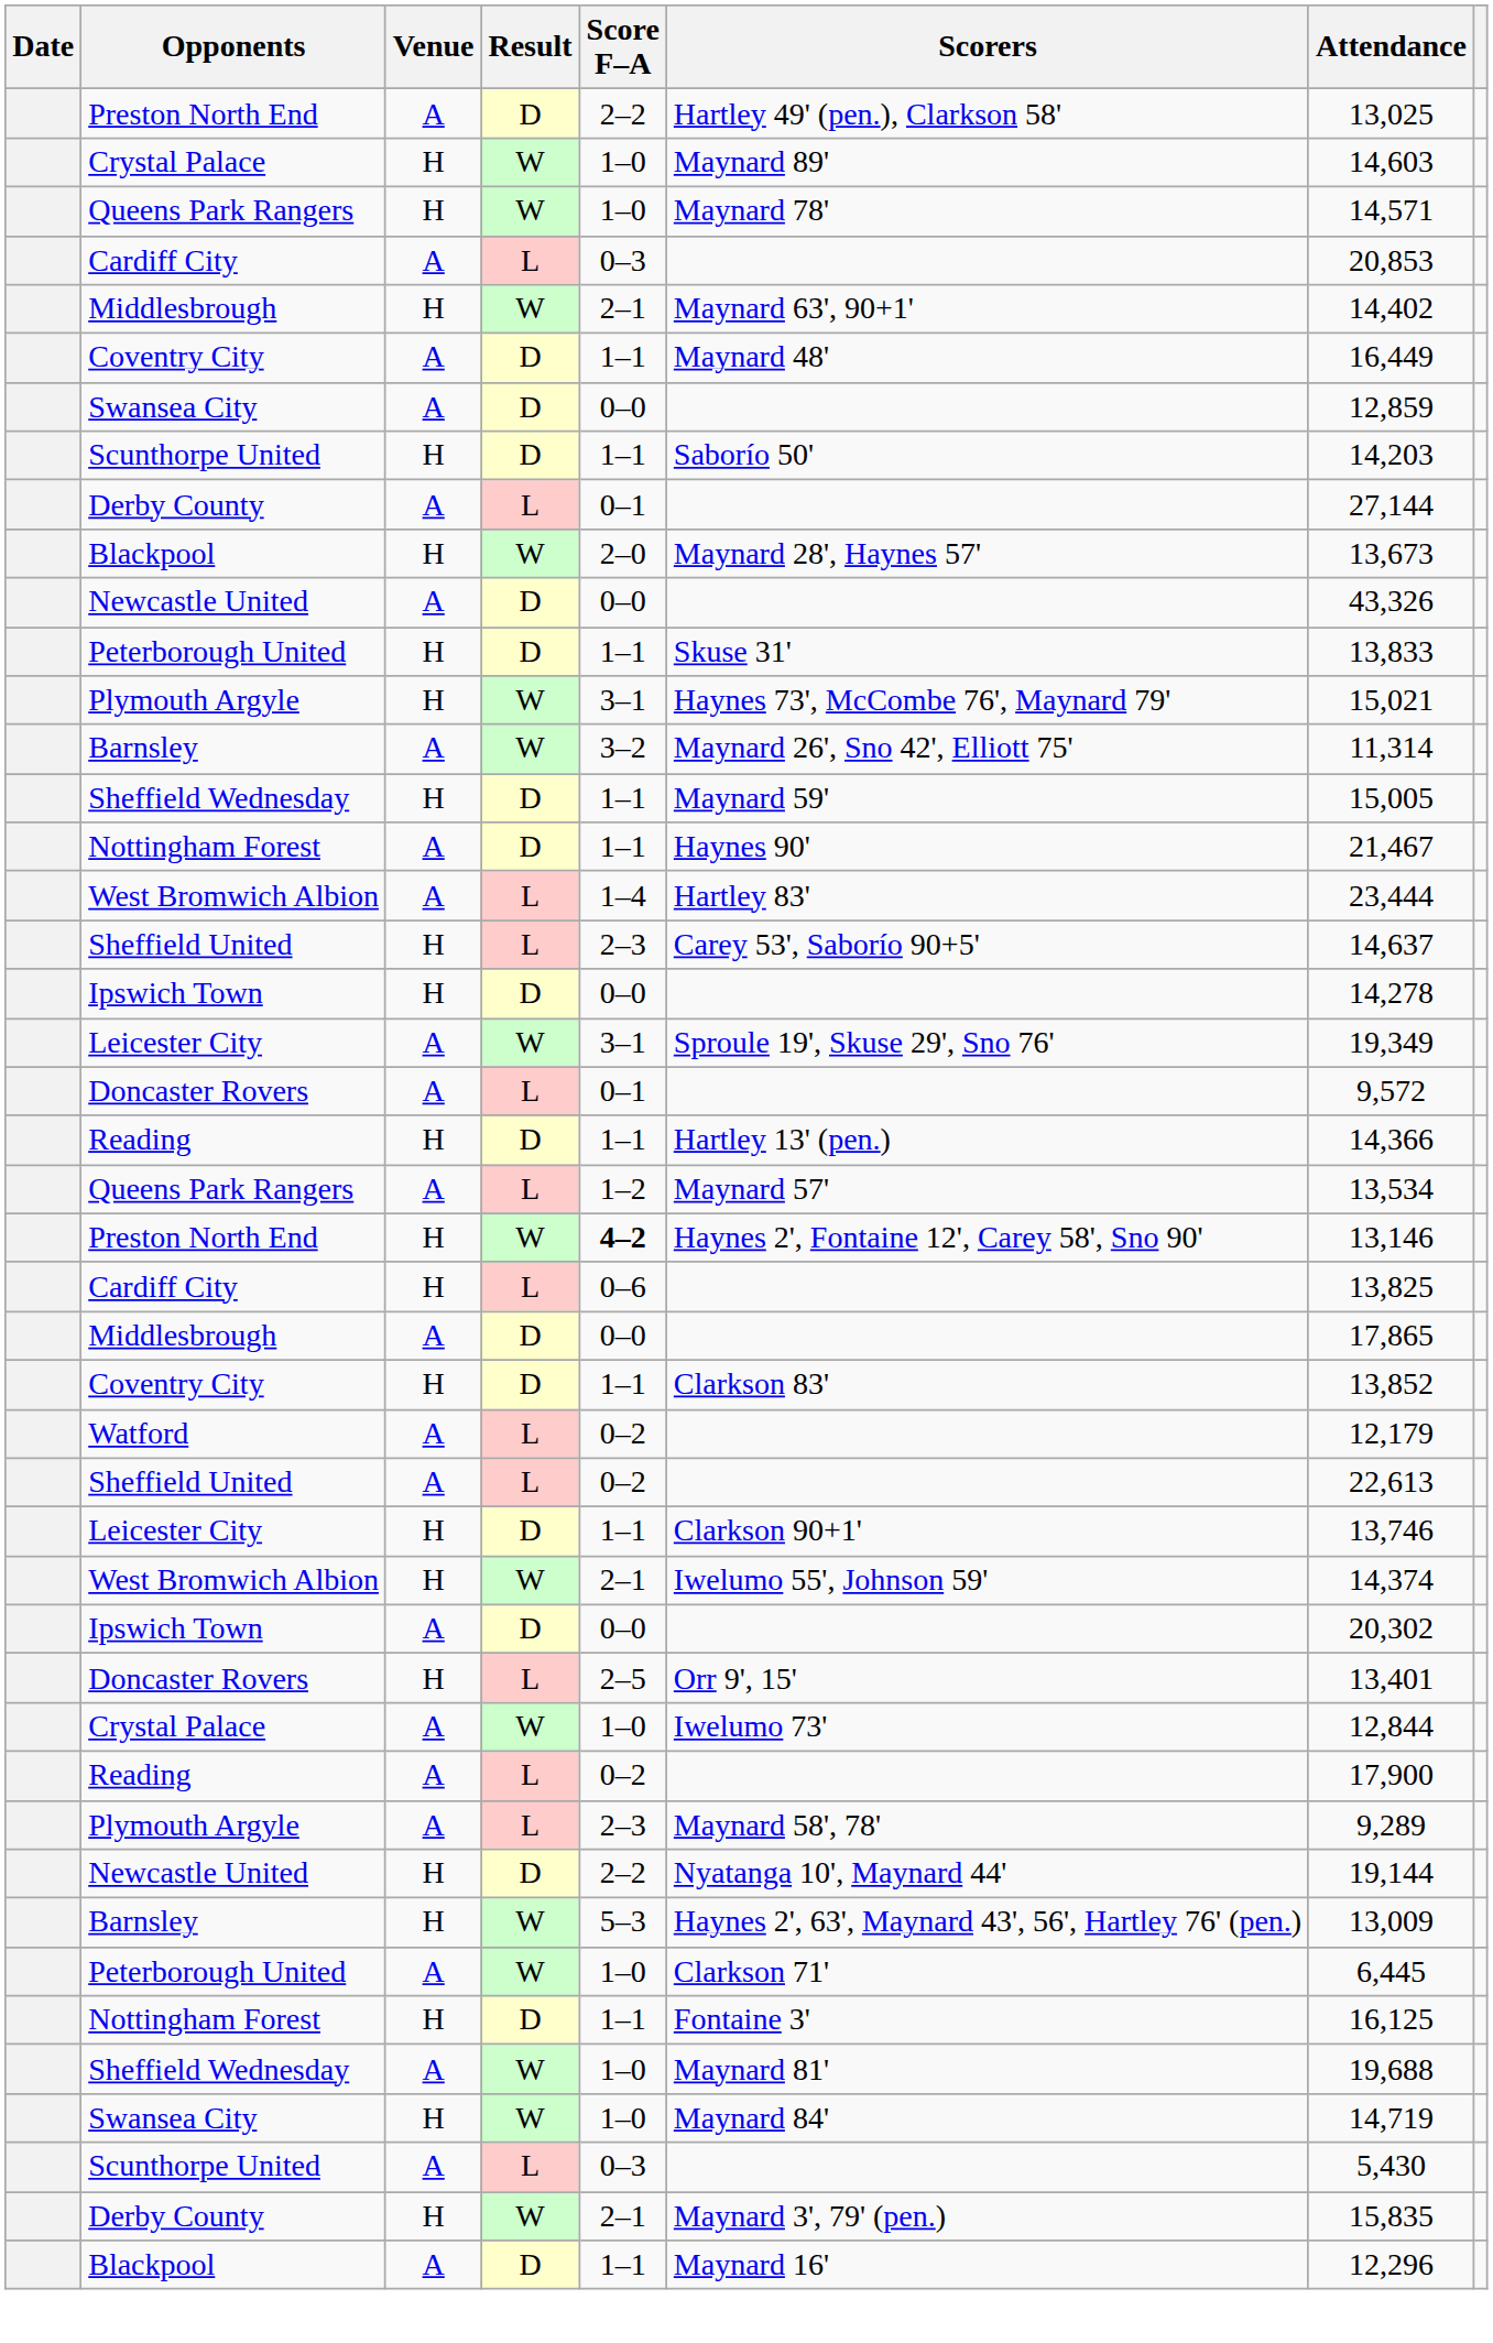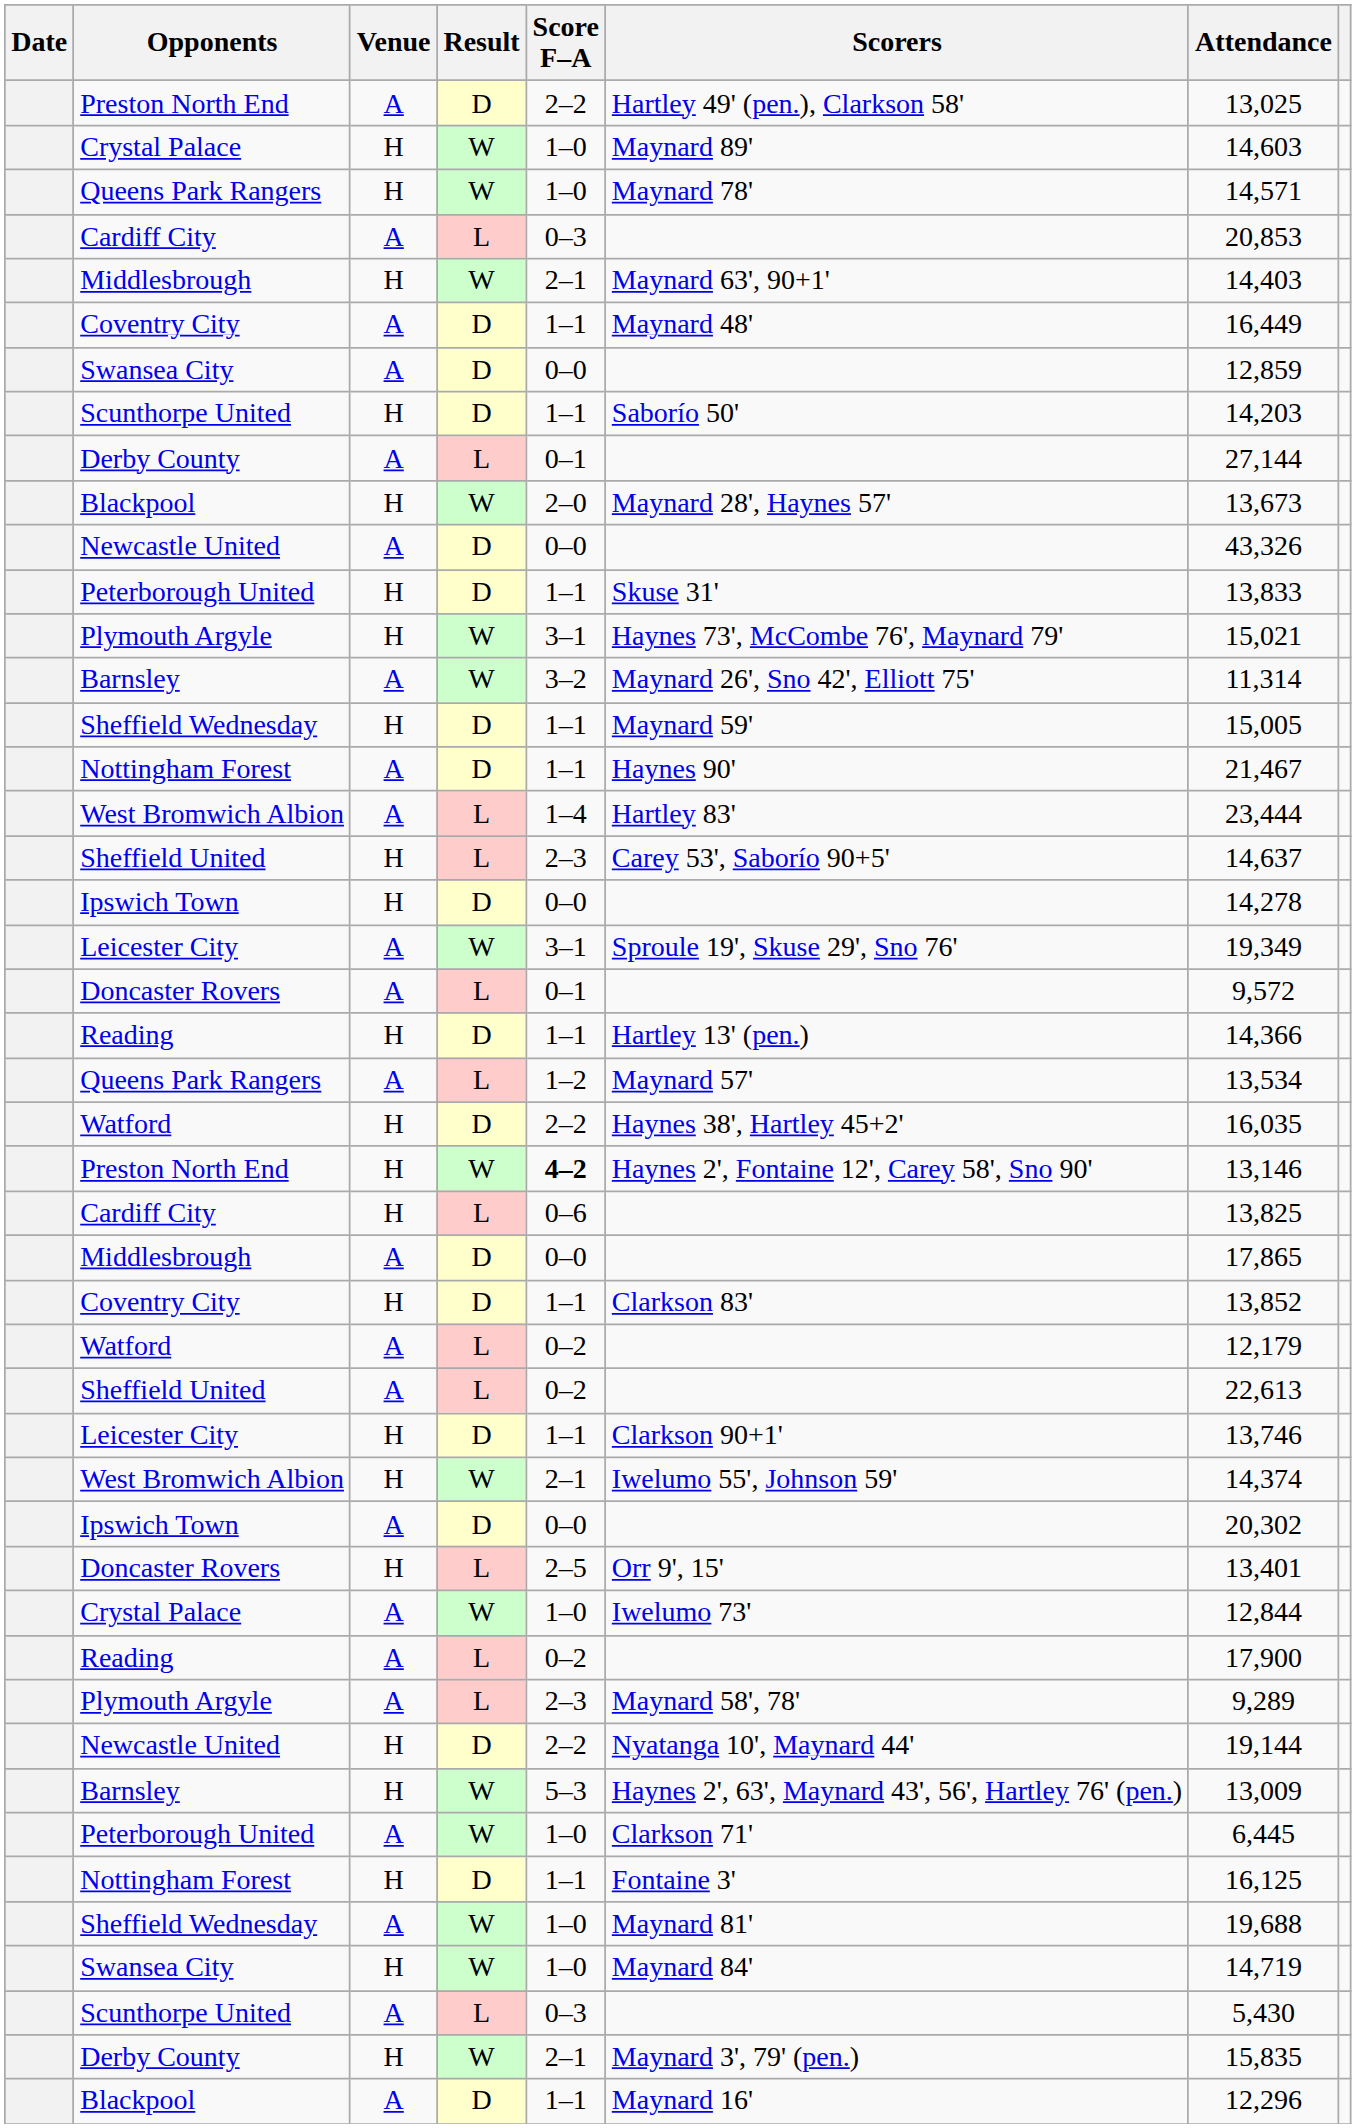 <table class="wikitable plainrowheaders sortable" style="text-align:center">
 <tr>
 <th scope="col">Date</th>
 <th scope="col">Opponents</th>
 <th scope="col">Venue</th>
 <th scope="col">Result</th>
 <th scope="col">Score<br>F–A</th>
 <th scope="col" class="unsortable">Scorers</th>
 <th scope="col">Attendance</th>
 <th scope="col" class="unsortable"></th>
 </tr>
 <tr>
 <th scope=row></th>
 <td align=left><a href='#'>Preston North End</a></td>
 <td><a href='#'>A</a></td>
 <td bgcolor="#ffc">D</td>
 <td>2–2</td>
 <td align=left><a href='#'>Hartley</a> 49' (<a href='#'>pen.</a>), <a href='#'>Clarkson</a> 58'</td>
 <td>13,025</td>
 <td></td>
 </tr>
 <tr>
 <th scope=row></th>
 <td align=left><a href='#'>Crystal Palace</a></td>
 <td>H</td>
 <td bgcolor="#cfc">W</td>
 <td>1–0</td>
 <td align=left><a href='#'>Maynard</a> 89'</td>
 <td>14,603</td>
 <td></td>
 </tr>
 <tr>
 <th scope=row></th>
 <td align=left><a href='#'>Queens Park Rangers</a></td>
 <td>H</td>
 <td bgcolor="#cfc">W</td>
 <td>1–0</td>
 <td align=left><a href='#'>Maynard</a> 78'</td>
 <td>14,571</td>
 <td></td>
 </tr>
 <tr>
 <th scope=row></th>
 <td align=left><a href='#'>Cardiff City</a></td>
 <td><a href='#'>A</a></td>
 <td bgcolor="#fcc">L</td>
 <td>0–3</td>
 <td></td>
 <td>20,853</td>
 <td></td>
 </tr>
 <tr>
 <th scope=row></th>
 <td align=left><a href='#'>Middlesbrough</a></td>
 <td>H</td>
 <td bgcolor="#cfc">W</td>
 <td>2–1</td>
 <td align=left><a href='#'>Maynard</a> 63', 90+1'</td>
-<td>14,402</td>
+<td>14,403</td>
 <td></td>
 </tr>
 <tr>
 <th scope=row></th>
 <td align=left><a href='#'>Coventry City</a></td>
 <td><a href='#'>A</a></td>
 <td bgcolor="#ffc">D</td>
 <td>1–1</td>
 <td align=left><a href='#'>Maynard</a> 48'</td>
 <td>16,449</td>
 <td></td>
 </tr>
 <tr>
 <th scope=row></th>
 <td align=left><a href='#'>Swansea City</a></td>
 <td><a href='#'>A</a></td>
 <td bgcolor="#ffc">D</td>
 <td>0–0</td>
 <td></td>
 <td>12,859</td>
 <td></td>
 </tr>
 <tr>
 <th scope=row></th>
 <td align=left><a href='#'>Scunthorpe United</a></td>
 <td>H</td>
 <td bgcolor="#ffc">D</td>
 <td>1–1</td>
 <td align=left><a href='#'>Saborío</a> 50'</td>
 <td>14,203</td>
 <td></td>
 </tr>
 <tr>
 <th scope=row></th>
 <td align=left><a href='#'>Derby County</a></td>
 <td><a href='#'>A</a></td>
 <td bgcolor="#fcc">L</td>
 <td>0–1</td>
 <td></td>
 <td>27,144</td>
 <td></td>
 </tr>
 <tr>
 <th scope=row></th>
 <td align=left><a href='#'>Blackpool</a></td>
 <td>H</td>
 <td bgcolor="#cfc">W</td>
 <td>2–0</td>
 <td align=left><a href='#'>Maynard</a> 28', <a href='#'>Haynes</a> 57'</td>
 <td>13,673</td>
 <td></td>
 </tr>
 <tr>
 <th scope=row></th>
 <td align=left><a href='#'>Newcastle United</a></td>
 <td><a href='#'>A</a></td>
 <td bgcolor="#ffc">D</td>
 <td>0–0</td>
 <td></td>
 <td>43,326</td>
 <td></td>
 </tr>
 <tr>
 <th scope=row></th>
 <td align=left><a href='#'>Peterborough United</a></td>
 <td>H</td>
 <td bgcolor="#ffc">D</td>
 <td>1–1</td>
 <td align=left><a href='#'>Skuse</a> 31'</td>
 <td>13,833</td>
 <td></td>
 </tr>
 <tr>
 <th scope=row></th>
 <td align=left><a href='#'>Plymouth Argyle</a></td>
 <td>H</td>
 <td bgcolor="#cfc">W</td>
 <td>3–1</td>
 <td align=left><a href='#'>Haynes</a> 73', <a href='#'>McCombe</a> 76', <a href='#'>Maynard</a> 79'</td>
 <td>15,021</td>
 <td></td>
 </tr>
 <tr>
 <th scope=row></th>
 <td align=left><a href='#'>Barnsley</a></td>
 <td><a href='#'>A</a></td>
 <td bgcolor="#cfc">W</td>
 <td>3–2</td>
 <td align=left><a href='#'>Maynard</a> 26', <a href='#'>Sno</a> 42', <a href='#'>Elliott</a> 75'</td>
 <td>11,314</td>
 <td></td>
 </tr>
 <tr>
 <th scope=row></th>
 <td align=left><a href='#'>Sheffield Wednesday</a></td>
 <td>H</td>
 <td bgcolor="#ffc">D</td>
 <td>1–1</td>
 <td align=left><a href='#'>Maynard</a> 59'</td>
 <td>15,005</td>
 <td></td>
 </tr>
 <tr>
 <th scope=row></th>
 <td align=left><a href='#'>Nottingham Forest</a></td>
 <td><a href='#'>A</a></td>
 <td bgcolor="#ffc">D</td>
 <td>1–1</td>
 <td align=left><a href='#'>Haynes</a> 90'</td>
 <td>21,467</td>
 <td></td>
 </tr>
 <tr>
 <th scope=row></th>
 <td align=left><a href='#'>West Bromwich Albion</a></td>
 <td><a href='#'>A</a></td>
 <td bgcolor="#fcc">L</td>
 <td>1–4</td>
 <td align=left><a href='#'>Hartley</a> 83'</td>
 <td>23,444</td>
 <td></td>
 </tr>
 <tr>
 <th scope=row></th>
 <td align=left><a href='#'>Sheffield United</a></td>
 <td>H</td>
 <td bgcolor="#fcc">L</td>
 <td>2–3</td>
 <td align=left><a href='#'>Carey</a> 53', <a href='#'>Saborío</a> 90+5'</td>
 <td>14,637</td>
 <td></td>
 </tr>
 <tr>
 <th scope=row></th>
 <td align=left><a href='#'>Ipswich Town</a></td>
 <td>H</td>
 <td bgcolor="#ffc">D</td>
 <td>0–0</td>
 <td></td>
 <td>14,278</td>
 <td></td>
 </tr>
 <tr>
 <th scope=row></th>
 <td align=left><a href='#'>Leicester City</a></td>
 <td><a href='#'>A</a></td>
 <td bgcolor="#cfc">W</td>
 <td>3–1</td>
 <td align=left><a href='#'>Sproule</a> 19', <a href='#'>Skuse</a> 29', <a href='#'>Sno</a> 76'</td>
 <td>19,349</td>
 <td></td>
 </tr>
 <tr>
 <th scope=row></th>
 <td align=left><a href='#'>Doncaster Rovers</a></td>
 <td><a href='#'>A</a></td>
 <td bgcolor="#fcc">L</td>
 <td>0–1</td>
 <td></td>
 <td>9,572</td>
 <td></td>
 </tr>
 <tr>
 <th scope=row></th>
 <td align=left><a href='#'>Reading</a></td>
 <td>H</td>
 <td bgcolor="#ffc">D</td>
 <td>1–1</td>
 <td align=left><a href='#'>Hartley</a> 13' (<a href='#'>pen.</a>)</td>
 <td>14,366</td>
 <td></td>
 </tr>
 <tr>
 <th scope=row></th>
 <td align=left><a href='#'>Queens Park Rangers</a></td>
 <td><a href='#'>A</a></td>
 <td bgcolor="#fcc">L</td>
 <td>1–2</td>
 <td align=left><a href='#'>Maynard</a> 57'</td>
 <td>13,534</td>
+<td></td>
+</tr>
+<tr>
+<th scope=row></th>
+<td align=left><a href='#'>Watford</a></td>
+<td>H</td>
+<td bgcolor="#ffc">D</td>
+<td>2–2</td>
+<td align=left><a href='#'>Haynes</a> 38', <a href='#'>Hartley</a> 45+2'</td>
+<td>16,035</td>
 <td></td>
 </tr>
 <tr>
 <th scope=row></th>
 <td align=left><a href='#'>Preston North End</a></td>
 <td>H</td>
 <td bgcolor="#cfc">W</td>
 <td><strong>4–2</strong></td>
 <td align=left><a href='#'>Haynes</a> 2', <a href='#'>Fontaine</a> 12', <a href='#'>Carey</a> 58', <a href='#'>Sno</a> 90'</td>
 <td>13,146</td>
 <td></td>
 </tr>
 <tr>
 <th scope=row></th>
 <td align=left><a href='#'>Cardiff City</a></td>
 <td>H</td>
 <td bgcolor="#fcc">L</td>
 <td>0–6</td>
 <td></td>
 <td>13,825</td>
 <td></td>
 </tr>
 <tr>
 <th scope=row></th>
 <td align=left><a href='#'>Middlesbrough</a></td>
 <td><a href='#'>A</a></td>
 <td bgcolor="#ffc">D</td>
 <td>0–0</td>
 <td></td>
 <td>17,865</td>
 <td></td>
 </tr>
 <tr>
 <th scope=row></th>
 <td align=left><a href='#'>Coventry City</a></td>
 <td>H</td>
 <td bgcolor="#ffc">D</td>
 <td>1–1</td>
 <td align=left><a href='#'>Clarkson</a> 83'</td>
 <td>13,852</td>
 <td></td>
 </tr>
 <tr>
 <th scope=row></th>
 <td align=left><a href='#'>Watford</a></td>
 <td><a href='#'>A</a></td>
 <td bgcolor="#fcc">L</td>
 <td>0–2</td>
 <td></td>
 <td>12,179</td>
 <td></td>
 </tr>
 <tr>
 <th scope=row></th>
 <td align=left><a href='#'>Sheffield United</a></td>
 <td><a href='#'>A</a></td>
 <td bgcolor="#fcc">L</td>
 <td>0–2</td>
 <td></td>
 <td>22,613</td>
 <td></td>
 </tr>
 <tr>
 <th scope=row></th>
 <td align=left><a href='#'>Leicester City</a></td>
 <td>H</td>
 <td bgcolor="#ffc">D</td>
 <td>1–1</td>
 <td align=left><a href='#'>Clarkson</a> 90+1'</td>
 <td>13,746</td>
 <td></td>
 </tr>
 <tr>
 <th scope=row></th>
 <td align=left><a href='#'>West Bromwich Albion</a></td>
 <td>H</td>
 <td bgcolor="#cfc">W</td>
 <td>2–1</td>
 <td align=left><a href='#'>Iwelumo</a> 55', <a href='#'>Johnson</a> 59'</td>
 <td>14,374</td>
 <td></td>
 </tr>
 <tr>
 <th scope=row></th>
 <td align=left><a href='#'>Ipswich Town</a></td>
 <td><a href='#'>A</a></td>
 <td bgcolor="#ffc">D</td>
 <td>0–0</td>
 <td></td>
 <td>20,302</td>
 <td></td>
 </tr>
 <tr>
 <th scope=row></th>
 <td align=left><a href='#'>Doncaster Rovers</a></td>
 <td>H</td>
 <td bgcolor="#fcc">L</td>
 <td>2–5</td>
 <td align=left><a href='#'>Orr</a> 9', 15'</td>
 <td>13,401</td>
 <td></td>
 </tr>
 <tr>
 <th scope=row></th>
 <td align=left><a href='#'>Crystal Palace</a></td>
 <td><a href='#'>A</a></td>
 <td bgcolor="#cfc">W</td>
 <td>1–0</td>
 <td align=left><a href='#'>Iwelumo</a> 73'</td>
 <td>12,844</td>
 <td></td>
 </tr>
 <tr>
 <th scope=row></th>
 <td align=left><a href='#'>Reading</a></td>
 <td><a href='#'>A</a></td>
 <td bgcolor="#fcc">L</td>
 <td>0–2</td>
 <td></td>
 <td>17,900</td>
 <td></td>
 </tr>
 <tr>
 <th scope=row></th>
 <td align=left><a href='#'>Plymouth Argyle</a></td>
 <td><a href='#'>A</a></td>
 <td bgcolor="#fcc">L</td>
 <td>2–3</td>
 <td align=left><a href='#'>Maynard</a> 58', 78'</td>
 <td>9,289</td>
 <td></td>
 </tr>
 <tr>
 <th scope=row></th>
 <td align=left><a href='#'>Newcastle United</a></td>
 <td>H</td>
 <td bgcolor="#ffc">D</td>
 <td>2–2</td>
 <td align=left><a href='#'>Nyatanga</a> 10', <a href='#'>Maynard</a> 44'</td>
 <td>19,144</td>
 <td></td>
 </tr>
 <tr>
 <th scope=row></th>
 <td align=left><a href='#'>Barnsley</a></td>
 <td>H</td>
 <td bgcolor="#cfc">W</td>
 <td>5–3</td>
 <td align=left><a href='#'>Haynes</a> 2', 63', <a href='#'>Maynard</a> 43', 56', <a href='#'>Hartley</a> 76' (<a href='#'>pen.</a>)</td>
 <td>13,009</td>
 <td></td>
 </tr>
 <tr>
 <th scope=row></th>
 <td align=left><a href='#'>Peterborough United</a></td>
 <td><a href='#'>A</a></td>
 <td bgcolor="#cfc">W</td>
 <td>1–0</td>
 <td align=left><a href='#'>Clarkson</a> 71'</td>
 <td>6,445</td>
 <td></td>
 </tr>
 <tr>
 <th scope=row></th>
 <td align=left><a href='#'>Nottingham Forest</a></td>
 <td>H</td>
 <td bgcolor="#ffc">D</td>
 <td>1–1</td>
 <td align=left><a href='#'>Fontaine</a> 3'</td>
 <td>16,125</td>
 <td></td>
 </tr>
 <tr>
 <th scope=row></th>
 <td align=left><a href='#'>Sheffield Wednesday</a></td>
 <td><a href='#'>A</a></td>
 <td bgcolor="#cfc">W</td>
 <td>1–0</td>
 <td align=left><a href='#'>Maynard</a> 81'</td>
 <td>19,688</td>
 <td></td>
 </tr>
 <tr>
 <th scope=row></th>
 <td align=left><a href='#'>Swansea City</a></td>
 <td>H</td>
 <td bgcolor="#cfc">W</td>
 <td>1–0</td>
 <td align=left><a href='#'>Maynard</a> 84'</td>
 <td>14,719</td>
 <td></td>
 </tr>
 <tr>
 <th scope=row></th>
 <td align=left><a href='#'>Scunthorpe United</a></td>
 <td><a href='#'>A</a></td>
 <td bgcolor="#fcc">L</td>
 <td>0–3</td>
 <td></td>
 <td>5,430</td>
 <td></td>
 </tr>
 <tr>
 <th scope=row></th>
 <td align=left><a href='#'>Derby County</a></td>
 <td>H</td>
 <td bgcolor="#cfc">W</td>
 <td>2–1</td>
 <td align=left><a href='#'>Maynard</a> 3', 79' (<a href='#'>pen.</a>)</td>
 <td>15,835</td>
 <td></td>
 </tr>
 <tr>
 <th scope=row></th>
 <td align=left><a href='#'>Blackpool</a></td>
 <td><a href='#'>A</a></td>
 <td bgcolor="#ffc">D</td>
 <td>1–1</td>
 <td align=left><a href='#'>Maynard</a> 16'</td>
 <td>12,296</td>
 <td></td>
 </tr>
 </table>
